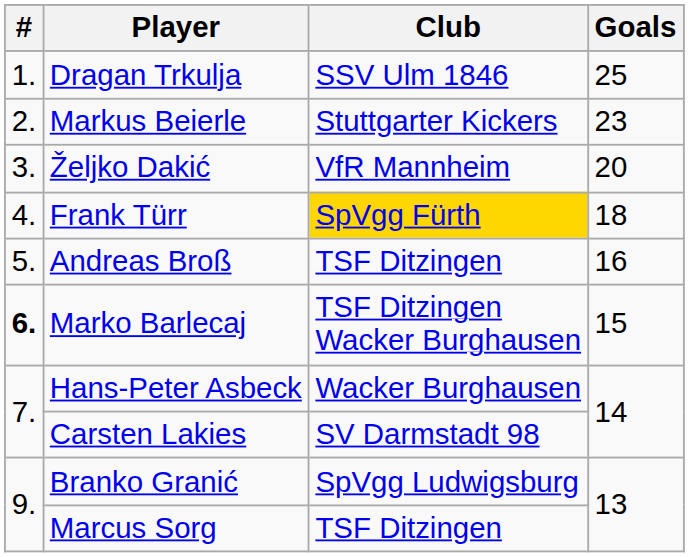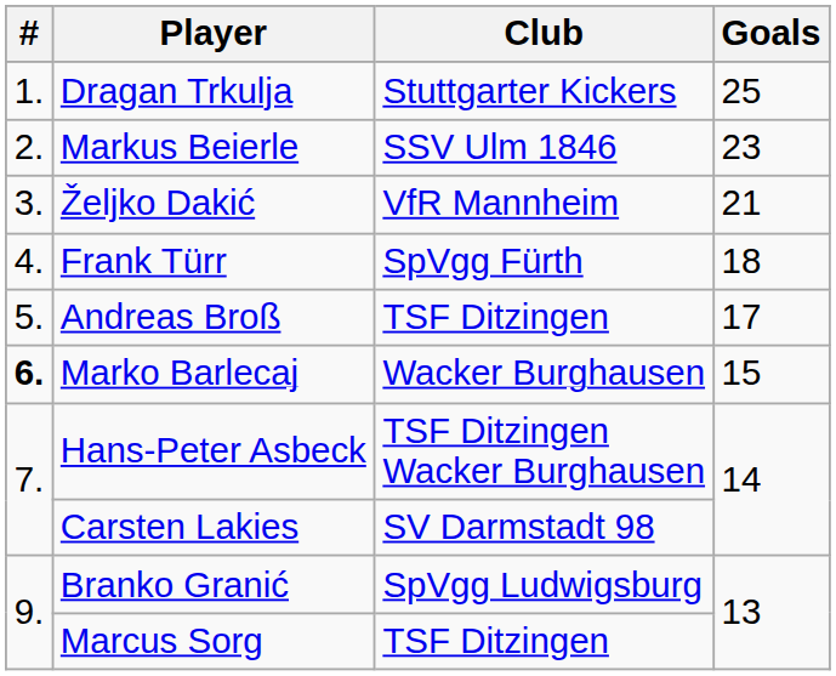 <table class="wikitable">
 <tr>
 <th>#</th>
 <th>Player</th>
 <th>Club</th>
 <th>Goals</th>
 </tr>
 <tr>
 <td>1.</td>
 <td> <a href='#'>Dragan Trkulja</a></td>
-<td><a href='#'>SSV Ulm 1846</a></td>
+<td><a href='#'>Stuttgarter Kickers</a></td>
 <td>25</td>
 </tr>
 <tr>
 <td>2.</td>
 <td> <a href='#'>Markus Beierle</a></td>
-<td><a href='#'>Stuttgarter Kickers</a></td>
+<td><a href='#'>SSV Ulm 1846</a></td>
 <td>23</td>
 </tr>
 <tr>
 <td>3.</td>
 <td> <a href='#'>Željko Dakić</a></td>
 <td><a href='#'>VfR Mannheim</a></td>
-<td>20</td>
+<td>21</td>
 </tr>
 <tr>
 <td>4.</td>
 <td> <a href='#'>Frank Türr</a></td>
-<td style="background: gold;"><a href='#'>SpVgg Fürth</a></td>
+<td><a href='#'>SpVgg Fürth</a></td>
 <td>18</td>
 </tr>
 <tr>
 <td>5.</td>
 <td> <a href='#'>Andreas Broß</a></td>
 <td><a href='#'>TSF Ditzingen</a></td>
-<td>16</td>
+<td>17</td>
 </tr>
 <tr>
 <td><strong>6.</strong></td>
 <td> <a href='#'>Marko Barlecaj</a></td>
-<td><a href='#'>TSF Ditzingen</a><br><a href='#'>Wacker Burghausen</a></td>
+<td><a href='#'>Wacker Burghausen</a></td>
 <td>15</td>
 </tr>
 <tr>
 <td rowspan="2">7.</td>
 <td> <a href='#'>Hans-Peter Asbeck</a></td>
-<td><a href='#'>Wacker Burghausen</a></td>
+<td><a href='#'>TSF Ditzingen</a><br><a href='#'>Wacker Burghausen</a></td>
 <td rowspan="2">14</td>
 </tr>
 <tr>
 <td> <a href='#'>Carsten Lakies</a></td>
 <td><a href='#'>SV Darmstadt 98</a></td>
 </tr>
 <tr>
 <td rowspan="2">9.</td>
 <td> <a href='#'>Branko Granić</a></td>
 <td><a href='#'>SpVgg Ludwigsburg</a></td>
 <td rowspan="2">13</td>
 </tr>
 <tr>
 <td> <a href='#'>Marcus Sorg</a></td>
 <td><a href='#'>TSF Ditzingen</a></td>
 </tr>
 </table>
